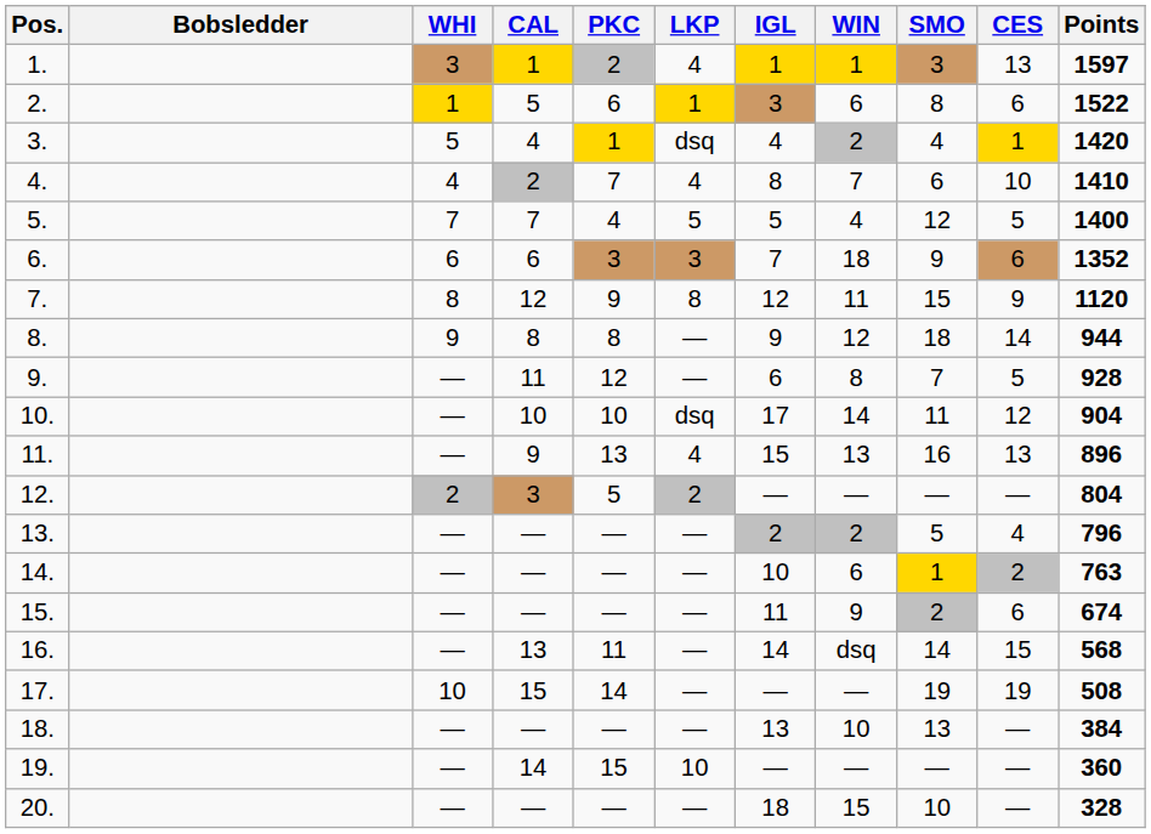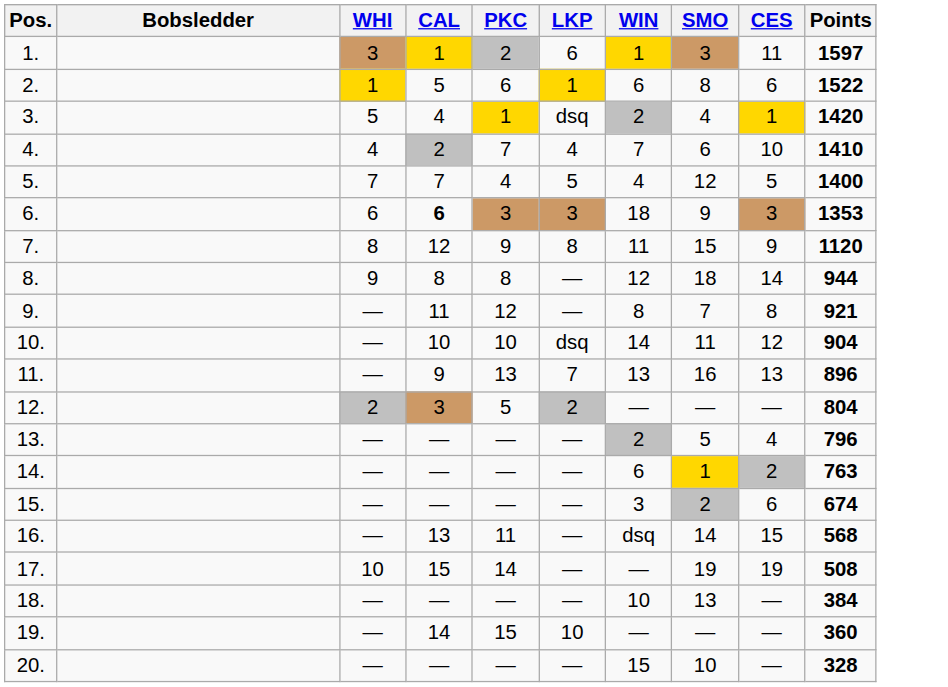 <table class=wikitable bgcolor="#f7f8ff" cellpadding="3" cellspacing="0" border="1" style="text-align:center; border: gray solid 1px; border-collapse: collapse;">
 <tr bgcolor="#CCCCCC">
 <th width="10">Pos.</th>
 <th width="215">Bobsledder</th>
 <th width="45"><a href='#'>WHI</a></th>
 <th width="45"><a href='#'>CAL</a></th>
 <th width="45"><a href='#'>PKC</a></th>
 <th width="45"><a href='#'>LKP</a></th>
-<th width="45"><a href='#'>IGL</a></th>
 <th width="45"><a href='#'>WIN</a></th>
 <th width="45"><a href='#'>SMO</a></th>
 <th width="45"><a href='#'>CES</a></th>
 <th width="45">Points</th>
 </tr>
 <tr>
 <td>1.</td>
 <td align="left"></td>
 <td bgcolor="cc9966">3</td>
 <td bgcolor="gold">1</td>
 <td bgcolor="silver">2</td>
-<td>4</td>
-<td bgcolor="gold">1</td>
+<td>6</td>
 <td bgcolor="gold">1</td>
 <td bgcolor="cc9966">3</td>
-<td>13</td>
+<td>11</td>
 <td><strong>1597</strong></td>
 </tr>
 <tr>
 <td>2.</td>
 <td align="left"></td>
 <td bgcolor="gold">1</td>
 <td>5</td>
 <td>6</td>
 <td bgcolor="gold">1</td>
-<td bgcolor="cc9966">3</td>
 <td>6</td>
 <td>8</td>
 <td>6</td>
 <td><strong>1522</strong></td>
 </tr>
 <tr>
 <td>3.</td>
 <td align="left"></td>
 <td>5</td>
 <td>4</td>
 <td bgcolor="gold">1</td>
 <td>dsq</td>
-<td>4</td>
 <td bgcolor="silver">2</td>
 <td>4</td>
 <td bgcolor="gold">1</td>
 <td><strong>1420</strong></td>
 </tr>
 <tr>
 <td>4.</td>
 <td align="left"></td>
 <td>4</td>
 <td bgcolor="silver">2</td>
 <td>7</td>
 <td>4</td>
-<td>8</td>
 <td>7</td>
 <td>6</td>
 <td>10</td>
 <td><strong>1410</strong></td>
 </tr>
 <tr>
 <td>5.</td>
 <td align="left"></td>
 <td>7</td>
 <td>7</td>
 <td>4</td>
 <td>5</td>
-<td>5</td>
 <td>4</td>
 <td>12</td>
 <td>5</td>
 <td><strong>1400</strong></td>
 </tr>
 <tr>
 <td>6.</td>
 <td align="left"></td>
 <td>6</td>
-<td>6</td>
+<td><strong>6</strong></td>
 <td bgcolor="cc9966">3</td>
 <td bgcolor="cc9966">3</td>
-<td>7</td>
 <td>18</td>
 <td>9</td>
-<td bgcolor="cc9966">6</td>
-<td><strong>1352</strong></td>
+<td bgcolor="cc9966">3</td>
+<td><strong>1353</strong></td>
 </tr>
 <tr>
 <td>7.</td>
 <td align="left"></td>
 <td>8</td>
 <td>12</td>
 <td>9</td>
 <td>8</td>
-<td>12</td>
 <td>11</td>
 <td>15</td>
 <td>9</td>
 <td><strong>1120</strong></td>
 </tr>
 <tr>
 <td>8.</td>
 <td align="left"></td>
 <td>9</td>
 <td>8</td>
 <td>8</td>
 <td>—</td>
-<td>9</td>
 <td>12</td>
 <td>18</td>
 <td>14</td>
 <td><strong>944</strong></td>
 </tr>
 <tr>
 <td>9.</td>
 <td align="left"></td>
 <td>—</td>
 <td>11</td>
 <td>12</td>
 <td>—</td>
-<td>6</td>
 <td>8</td>
 <td>7</td>
-<td>5</td>
-<td><strong>928</strong></td>
+<td>8</td>
+<td><strong>921</strong></td>
 </tr>
 <tr>
 <td>10.</td>
 <td align="left"></td>
 <td>—</td>
 <td>10</td>
 <td>10</td>
 <td>dsq</td>
-<td>17</td>
 <td>14</td>
 <td>11</td>
 <td>12</td>
 <td><strong>904</strong></td>
 </tr>
 <tr>
 <td>11.</td>
 <td align="left"></td>
 <td>—</td>
 <td>9</td>
 <td>13</td>
-<td>4</td>
-<td>15</td>
+<td>7</td>
 <td>13</td>
 <td>16</td>
 <td>13</td>
 <td><strong>896</strong></td>
 </tr>
 <tr>
 <td>12.</td>
 <td align="left"></td>
 <td bgcolor="silver">2</td>
 <td bgcolor="cc9966">3</td>
 <td>5</td>
 <td bgcolor="silver">2</td>
 <td>—</td>
 <td>—</td>
 <td>—</td>
-<td>—</td>
 <td><strong>804</strong></td>
 </tr>
 <tr>
 <td>13.</td>
 <td align="left"></td>
 <td>—</td>
 <td>—</td>
 <td>—</td>
 <td>—</td>
-<td bgcolor="silver">2</td>
 <td bgcolor="silver">2</td>
 <td>5</td>
 <td>4</td>
 <td><strong>796</strong></td>
 </tr>
 <tr>
 <td>14.</td>
 <td align="left"></td>
 <td>—</td>
 <td>—</td>
 <td>—</td>
 <td>—</td>
-<td>10</td>
 <td>6</td>
 <td bgcolor="gold">1</td>
 <td bgcolor="silver">2</td>
 <td><strong>763</strong></td>
 </tr>
 <tr>
 <td>15.</td>
 <td align="left"></td>
 <td>—</td>
 <td>—</td>
 <td>—</td>
 <td>—</td>
-<td>11</td>
-<td>9</td>
+<td>3</td>
 <td bgcolor="silver">2</td>
 <td>6</td>
 <td><strong>674</strong></td>
 </tr>
 <tr>
 <td>16.</td>
 <td align="left"></td>
 <td>—</td>
 <td>13</td>
 <td>11</td>
 <td>—</td>
-<td>14</td>
 <td>dsq</td>
 <td>14</td>
 <td>15</td>
 <td><strong>568</strong></td>
 </tr>
 <tr>
 <td>17.</td>
 <td align="left"></td>
 <td>10</td>
 <td>15</td>
 <td>14</td>
 <td>—</td>
 <td>—</td>
-<td>—</td>
 <td>19</td>
 <td>19</td>
 <td><strong>508</strong></td>
 </tr>
 <tr>
 <td>18.</td>
 <td align="left"></td>
 <td>—</td>
 <td>—</td>
 <td>—</td>
 <td>—</td>
-<td>13</td>
 <td>10</td>
 <td>13</td>
 <td>—</td>
 <td><strong>384</strong></td>
 </tr>
 <tr>
 <td>19.</td>
 <td align="left"></td>
 <td>—</td>
 <td>14</td>
 <td>15</td>
 <td>10</td>
 <td>—</td>
 <td>—</td>
 <td>—</td>
-<td>—</td>
 <td><strong>360</strong></td>
 </tr>
 <tr>
 <td>20.</td>
 <td align="left"></td>
 <td>—</td>
 <td>—</td>
 <td>—</td>
 <td>—</td>
-<td>18</td>
 <td>15</td>
 <td>10</td>
 <td>—</td>
 <td><strong>328</strong></td>
 </tr>
 </table>
